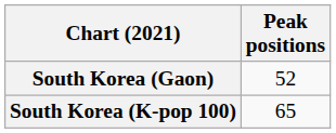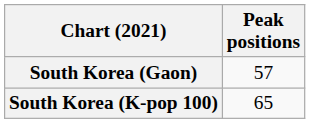 <table class="wikitable sortable plainrowheaders" style="text-align:center">
 <tr>
 <th scope="col">Chart (2021)</th>
 <th scope="col">Peak<br>positions</th>
 </tr>
 <tr>
 <th scope="row">South Korea (Gaon)</th>
-<td>52</td>
+<td>57</td>
 </tr>
 <tr>
 <th scope="row">South Korea (K-pop 100)</th>
 <td>65</td>
 </tr>
 </table>
